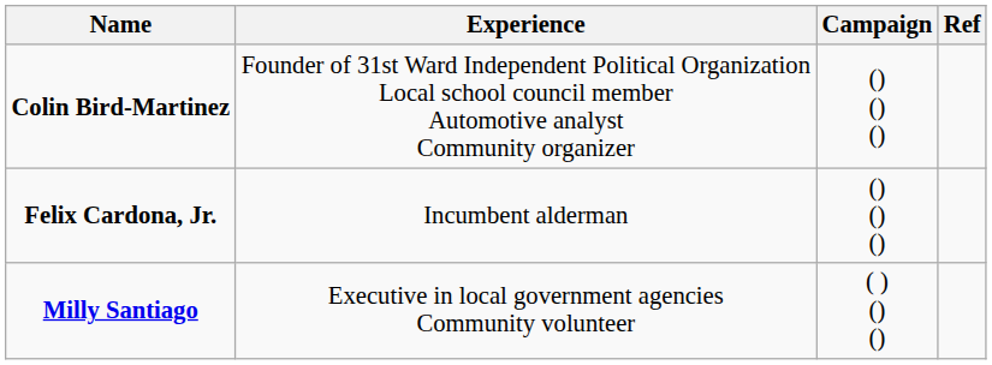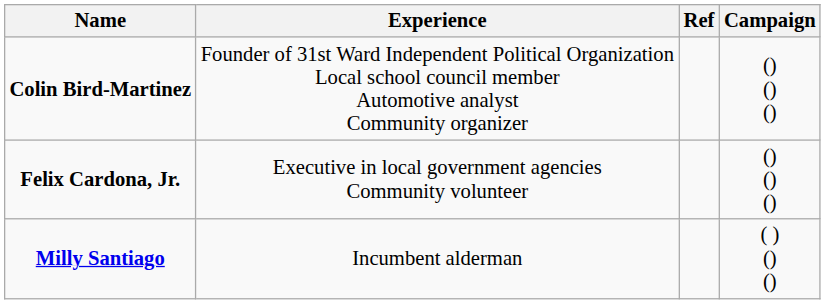 <table class="wikitable" style="text-align:center">
 <tr>
 <th>Name</th>
 <th>Experience</th>
+<th>Ref</th>
 <th>Campaign</th>
-<th>Ref</th>
 </tr>
 <tr>
 <td><strong>Colin Bird-Martinez</strong></td>
 <td>Founder of 31st Ward Independent Political Organization<br>Local school council member<br>Automotive analyst<br>Community organizer</td>
+<td></td>
 <td>()<br>()<br>()</td>
-<td></td>
 </tr>
 <tr>
 <td><strong>Felix Cardona, Jr.</strong></td>
-<td>Incumbent alderman</td>
+<td>Executive in local government agencies<br>Community volunteer</td>
+<td></td>
 <td>()<br>()<br>()</td>
-<td></td>
 </tr>
 <tr>
 <td><strong><a href='#'>Milly Santiago</a></strong></td>
-<td>Executive in local government agencies<br>Community volunteer</td>
+<td>Incumbent alderman</td>
+<td></td>
 <td>( )<br>()<br>()</td>
-<td></td>
 </tr>
 </table>
